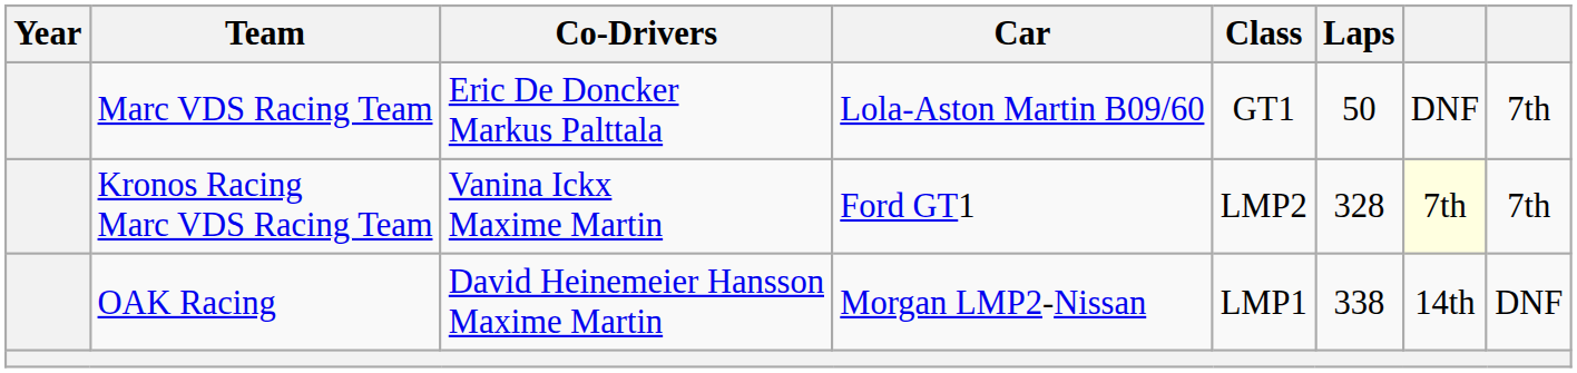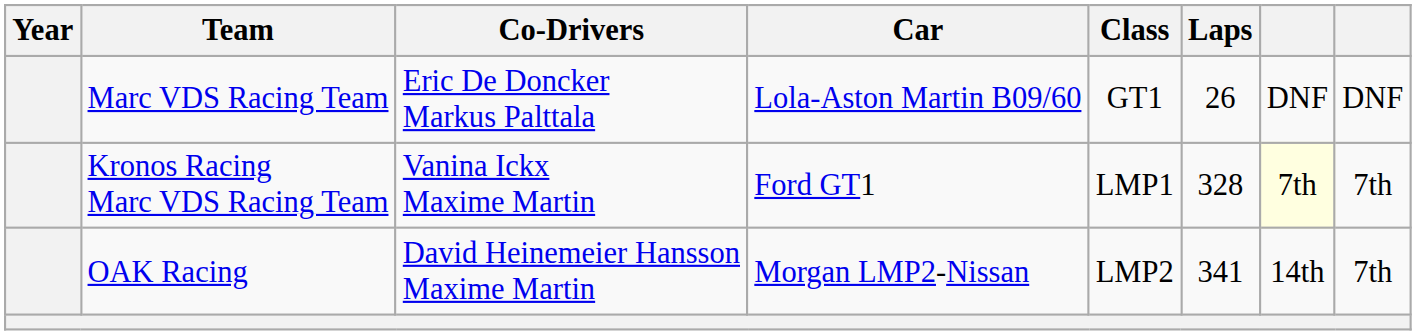 <table class="wikitable" style="text-align:center; font-size:90%">
 <tr>
 <th>Year</th>
 <th>Team</th>
 <th>Co-Drivers</th>
 <th>Car</th>
 <th>Class</th>
 <th>Laps</th>
 <th></th>
 <th></th>
 </tr>
 <tr>
 <th></th>
 <td align="left"> <a href='#'>Marc VDS Racing Team</a></td>
 <td align="left"> <a href='#'>Eric De Doncker</a><br> <a href='#'>Markus Palttala</a></td>
 <td align="left"><a href='#'>Lola-Aston Martin B09/60</a></td>
 <td>GT1</td>
-<td>50</td>
+<td>26</td>
 <td>DNF</td>
-<td>7th</td>
+<td>DNF</td>
 </tr>
 <tr>
 <th></th>
 <td align="left"> <a href='#'>Kronos Racing</a><br> <a href='#'>Marc VDS Racing Team</a></td>
 <td align="left"> <a href='#'>Vanina Ickx</a><br> <a href='#'>Maxime Martin</a></td>
 <td align="left"><a href='#'>Ford GT</a>1</td>
-<td>LMP2</td>
+<td>LMP1</td>
 <td>328</td>
 <td style="background: lightyellow;">7th</td>
 <td>7th</td>
 </tr>
 <tr>
 <th></th>
 <td align="left"> <a href='#'>OAK Racing</a></td>
 <td align="left"> <a href='#'>David Heinemeier Hansson</a><br> <a href='#'>Maxime Martin</a></td>
 <td align="left"><a href='#'>Morgan LMP2</a>-<a href='#'>Nissan</a></td>
-<td>LMP1</td>
-<td>338</td>
+<td>LMP2</td>
+<td>341</td>
 <td>14th</td>
-<td>DNF</td>
+<td>7th</td>
 </tr>
 <tr>
 <th colspan="8"></th>
 </tr>
 </table>
